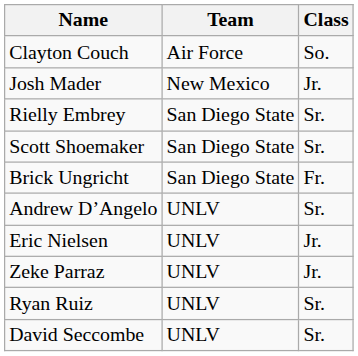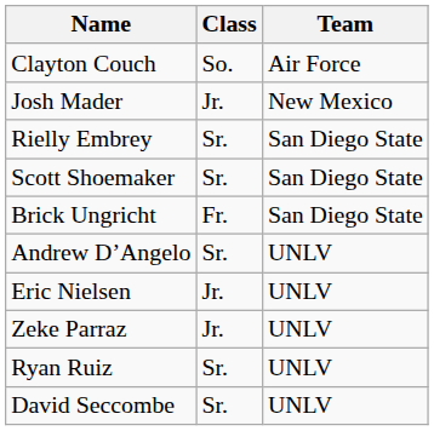 <table class=wikitable>
 <tr>
 <th>Name</th>
+<th>Class</th>
 <th>Team</th>
-<th>Class</th>
 </tr>
 <tr>
 <td>Clayton Couch</td>
+<td>So.</td>
 <td>Air Force</td>
-<td>So.</td>
 </tr>
 <tr>
 <td>Josh Mader</td>
+<td>Jr.</td>
 <td>New Mexico</td>
-<td>Jr.</td>
 </tr>
 <tr>
 <td>Rielly Embrey</td>
+<td>Sr.</td>
 <td>San Diego State</td>
-<td>Sr.</td>
 </tr>
 <tr>
 <td>Scott Shoemaker</td>
+<td>Sr.</td>
 <td>San Diego State</td>
-<td>Sr.</td>
 </tr>
 <tr>
 <td>Brick Ungricht</td>
+<td>Fr.</td>
 <td>San Diego State</td>
-<td>Fr.</td>
 </tr>
 <tr>
 <td>Andrew D’Angelo</td>
+<td>Sr.</td>
 <td>UNLV</td>
-<td>Sr.</td>
 </tr>
 <tr>
 <td>Eric Nielsen</td>
+<td>Jr.</td>
 <td>UNLV</td>
-<td>Jr.</td>
 </tr>
 <tr>
 <td>Zeke Parraz</td>
+<td>Jr.</td>
 <td>UNLV</td>
-<td>Jr.</td>
 </tr>
 <tr>
 <td>Ryan Ruiz</td>
+<td>Sr.</td>
 <td>UNLV</td>
-<td>Sr.</td>
 </tr>
 <tr>
 <td>David Seccombe</td>
+<td>Sr.</td>
 <td>UNLV</td>
-<td>Sr.</td>
 </tr>
 </table>
